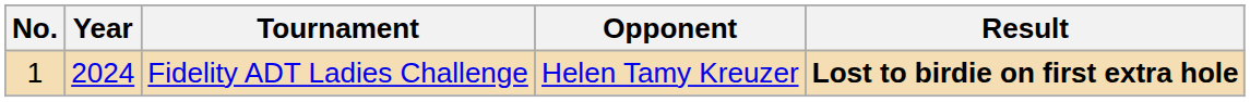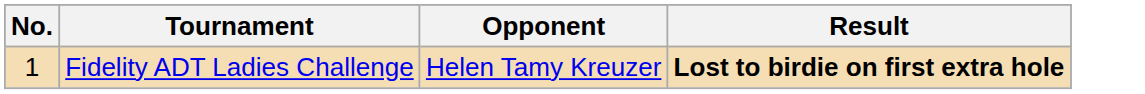 <table class="wikitable" style="font-size:90%;">
 <tr>
 <th>No.</th>
-<th>Year</th>
 <th>Tournament</th>
 <th>Opponent</th>
 <th>Result</th>
 </tr>
 <tr style="background:#F5DEB3;">
 <td align=center>1</td>
-<td><a href='#'>2024</a></td>
 <td><a href='#'>Fidelity ADT Ladies Challenge</a></td>
 <td> <a href='#'>Helen Tamy Kreuzer</a></td>
 <td><strong>Lost to birdie on first extra hole</strong></td>
 </tr>
 </table>
